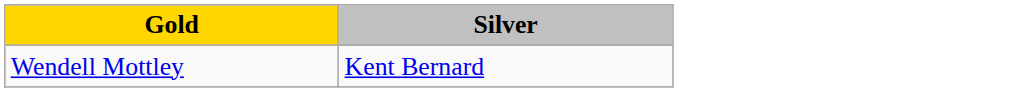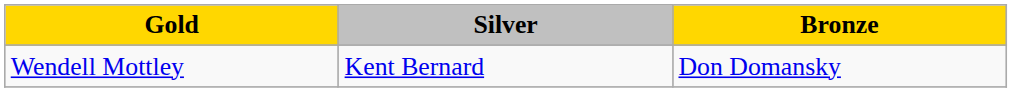 <table class="wikitable" style="text-align:left">
 <tr>
 <th scope="col"  style="background-color:gold; width: 200px;">Gold</th>
 <th scope="col"  style="background-color:silver; width: 200px;">Silver</th>
+<th scope="col"  style="background-color:gold; width: 200px;">Bronze</th>
 </tr>
 <tr>
 <td><a href='#'>Wendell Mottley</a><br><em></em></td>
 <td><a href='#'>Kent Bernard</a><br><em></em></td>
+<td><a href='#'>Don Domansky</a><br><em></em></td>
 </tr>
 </table>
